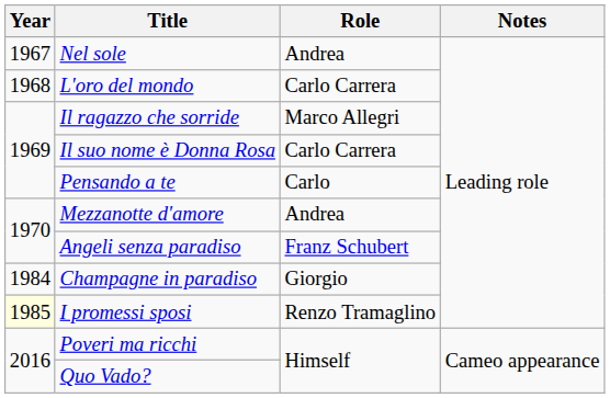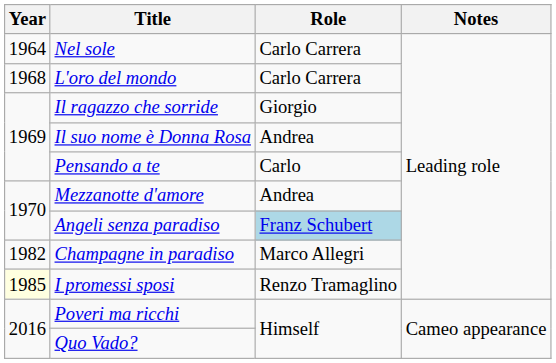 <table class="wikitable">
 <tr>
 <th>Year</th>
 <th>Title</th>
 <th>Role</th>
 <th>Notes</th>
 </tr>
 <tr>
-<td>1967</td>
+<td>1964</td>
 <td><em><a href='#'>Nel sole</a></em></td>
-<td>Andrea</td>
+<td>Carlo Carrera</td>
 <td rowspan=9>Leading role</td>
 </tr>
 <tr>
 <td>1968</td>
 <td><em><a href='#'>L'oro del mondo</a></em></td>
 <td>Carlo Carrera</td>
 </tr>
 <tr>
 <td rowspan=3>1969</td>
 <td><em><a href='#'>Il ragazzo che sorride</a></em></td>
-<td>Marco Allegri</td>
+<td>Giorgio</td>
 </tr>
 <tr>
 <td><em><a href='#'>Il suo nome è Donna Rosa</a></em></td>
-<td>Carlo Carrera</td>
+<td>Andrea</td>
 </tr>
 <tr>
 <td><em><a href='#'>Pensando a te</a></em></td>
 <td>Carlo</td>
 </tr>
 <tr>
 <td rowspan=2>1970</td>
 <td><em><a href='#'>Mezzanotte d'amore</a></em></td>
 <td>Andrea</td>
 </tr>
 <tr>
 <td><em><a href='#'>Angeli senza paradiso</a></em></td>
-<td><a href='#'>Franz Schubert</a></td>
+<td style="background: lightblue;"><a href='#'>Franz Schubert</a></td>
 </tr>
 <tr>
-<td>1984</td>
+<td>1982</td>
 <td><em><a href='#'>Champagne in paradiso</a></em></td>
-<td>Giorgio</td>
+<td>Marco Allegri</td>
 </tr>
 <tr>
 <td style="background: lightyellow;">1985</td>
 <td><em><a href='#'>I promessi sposi</a></em></td>
 <td>Renzo Tramaglino</td>
 </tr>
 <tr>
 <td rowspan=2>2016</td>
 <td><em><a href='#'>Poveri ma ricchi</a></em></td>
 <td rowspan=2>Himself</td>
 <td rowspan=2>Cameo appearance</td>
 </tr>
 <tr>
 <td><em><a href='#'>Quo Vado?</a></em></td>
 </tr>
 </table>
